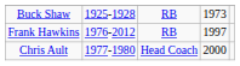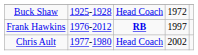 <table class="wikitable" style="text-align:center;">
 <tr>
 </tr>
 <tr>
 <td><a href='#'>Buck Shaw</a></td>
 <td><a href='#'>1925</a>-<a href='#'>1928</a></td>
-<td><a href='#'>RB</a></td>
-<td>1973</td>
+<td><a href='#'>Head Coach</a></td>
+<td>1972</td>
 <td></td>
 </tr>
 <tr>
 <td><a href='#'>Frank Hawkins</a></td>
 <td><a href='#'>1976</a>-<a href='#'>2012</a></td>
-<td><a href='#'>RB</a></td>
+<td><strong><a href='#'>RB</a></strong></td>
 <td>1997</td>
 <td></td>
 </tr>
 <tr>
 <td><a href='#'>Chris Ault</a></td>
 <td><a href='#'>1977</a>-<a href='#'>1980</a></td>
 <td><a href='#'>Head Coach</a></td>
-<td>2000</td>
+<td>2002</td>
 <td></td>
 </tr>
 </table>
